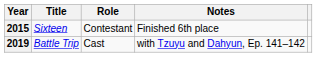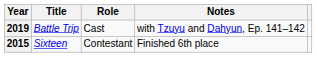 <table class="wikitable plainrowheaders">
 <tr>
 <th scope="col">Year</th>
 <th scope="col">Title</th>
 <th scope="col">Role</th>
 <th scope="col">Notes</th>
 <th scope="col" class="unsortable"></th>
 </tr>
 <tr>
+<th scope="row">2019</th>
+<td><em><a href='#'>Battle Trip</a></em></td>
+<td>Cast</td>
+<td>with <a href='#'>Tzuyu</a> and <a href='#'>Dahyun</a>, Ep. 141–142</td>
+<td style="text-align:center"></td>
+</tr>
+<tr>
 <th scope="row">2015</th>
 <td><em><a href='#'>Sixteen</a></em></td>
 <td>Contestant</td>
 <td>Finished 6th place</td>
 <td style="text-align:center"></td>
 </tr>
-<tr>
-<th scope="row">2019</th>
-<td><em><a href='#'>Battle Trip</a></em></td>
-<td>Cast</td>
-<td>with <a href='#'>Tzuyu</a> and <a href='#'>Dahyun</a>, Ep. 141–142</td>
-<td style="text-align:center"></td>
-</tr>
 </table>
